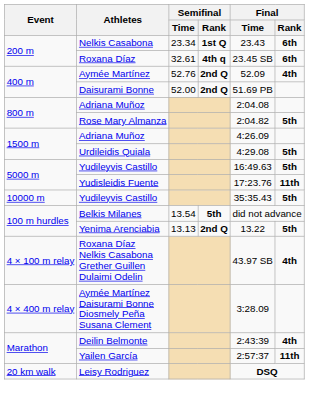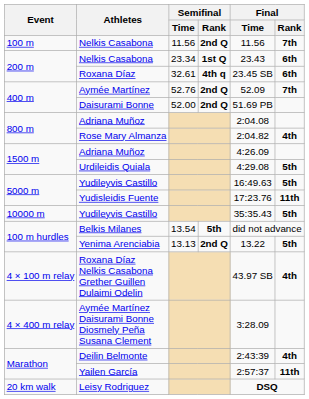 <table class="wikitable" style="font-size:90%">
 <tr>
 <th rowspan=2>Event</th>
 <th rowspan=2>Athletes</th>
 <th colspan=2>Semifinal</th>
 <th colspan=2>Final</th>
 </tr>
 <tr>
 <th>Time</th>
 <th>Rank</th>
 <th>Time</th>
 <th>Rank</th>
+</tr>
+<tr>
+<td><a href='#'>100 m</a></td>
+<td><a href='#'>Nelkis Casabona</a></td>
+<td align=center>11.56</td>
+<td align=center><strong>2nd Q</strong></td>
+<td align=center>11.56</td>
+<td align=center><strong>7th</strong></td>
 </tr>
 <tr>
 <td rowspan=2><a href='#'>200 m</a></td>
 <td><a href='#'>Nelkis Casabona</a></td>
 <td align=center>23.34</td>
 <td align=center><strong>1st Q</strong></td>
 <td align=center>23.43</td>
 <td align=center><strong>6th</strong></td>
 </tr>
 <tr>
 <td><a href='#'>Roxana Díaz</a></td>
 <td align=center>32.61</td>
 <td align=center><strong>4th q</strong></td>
 <td align=center>23.45 SB</td>
 <td align=center><strong>6th</strong></td>
 </tr>
 <tr>
 <td rowspan=2><a href='#'>400 m</a></td>
 <td><a href='#'>Aymée Martínez</a></td>
 <td align=center>52.76</td>
 <td align=center><strong>2nd Q</strong></td>
 <td align=center>52.09</td>
-<td align=center><strong>4th</strong></td>
+<td align=center><strong>7th</strong></td>
 </tr>
 <tr>
 <td><a href='#'>Daisurami Bonne</a></td>
 <td align=center>52.00</td>
 <td align=center><strong>2nd Q</strong></td>
 <td align=center>51.69 PB</td>
 <td align=center></td>
 </tr>
 <tr>
 <td rowspan=2><a href='#'>800 m</a></td>
 <td><a href='#'>Adriana Muñoz</a></td>
 <td align=center colspan=2 bgcolor=wheat></td>
 <td align=center>2:04.08</td>
 <td align=center></td>
 </tr>
 <tr>
 <td><a href='#'>Rose Mary Almanza</a></td>
 <td align=center colspan=2 bgcolor=wheat></td>
 <td align=center>2:04.82</td>
-<td align=center><strong>5th</strong></td>
+<td align=center><strong>4th</strong></td>
 </tr>
 <tr>
 <td rowspan=2><a href='#'>1500 m</a></td>
 <td><a href='#'>Adriana Muñoz</a></td>
 <td align=center colspan=2 bgcolor=wheat></td>
 <td align=center>4:26.09</td>
 <td align=center></td>
 </tr>
 <tr>
 <td><a href='#'>Urdileidis Quiala</a></td>
 <td align=center colspan=2 bgcolor=wheat></td>
 <td align=center>4:29.08</td>
 <td align=center><strong>5th</strong></td>
 </tr>
 <tr>
 <td rowspan=2><a href='#'>5000 m</a></td>
 <td><a href='#'>Yudileyvis Castillo</a></td>
 <td align=center colspan=2 bgcolor=wheat></td>
 <td align=center>16:49.63</td>
 <td align=center><strong>5th</strong></td>
 </tr>
 <tr>
 <td><a href='#'>Yudisleidis Fuente</a></td>
 <td align=center colspan=2 bgcolor=wheat></td>
 <td align=center>17:23.76</td>
 <td align=center><strong>11th</strong></td>
 </tr>
 <tr>
 <td><a href='#'>10000 m</a></td>
 <td><a href='#'>Yudileyvis Castillo</a></td>
 <td colspan=2 bgcolor=wheat></td>
 <td align=center>35:35.43</td>
 <td align=center><strong>5th</strong></td>
 </tr>
 <tr>
 <td rowspan=2><a href='#'>100 m hurdles</a></td>
 <td><a href='#'>Belkis Milanes</a></td>
 <td align=center>13.54</td>
 <td align=center><strong>5th</strong></td>
 <td align=center colspan=2>did not advance</td>
 </tr>
 <tr>
 <td><a href='#'>Yenima Arenciabia</a></td>
 <td align=center>13.13</td>
 <td align=center><strong>2nd Q</strong></td>
 <td align=center>13.22</td>
 <td align=center><strong>5th</strong></td>
 </tr>
 <tr>
 <td><a href='#'>4 × 100 m relay</a></td>
 <td><a href='#'>Roxana Díaz</a><br><a href='#'>Nelkis Casabona</a><br><a href='#'>Grether Guillen</a><br><a href='#'>Dulaimi Odelin</a></td>
 <td align=center bgcolor=wheat colspan=2></td>
 <td align=center>43.97 SB</td>
 <td align=center><strong>4th</strong></td>
 </tr>
 <tr>
 <td><a href='#'>4 × 400 m relay</a></td>
 <td><a href='#'>Aymée Martínez</a><br><a href='#'>Daisurami Bonne</a><br><a href='#'>Diosmely Peña</a><br><a href='#'>Susana Clement</a></td>
 <td align=center bgcolor=wheat colspan=2></td>
 <td align=center>3:28.09</td>
 <td align=center></td>
 </tr>
 <tr>
 <td rowspan=2><a href='#'>Marathon</a></td>
 <td><a href='#'>Deilin Belmonte</a></td>
 <td align=center colspan=2 bgcolor=wheat></td>
 <td align=center>2:43:39</td>
 <td align=center><strong>4th</strong></td>
 </tr>
 <tr>
 <td><a href='#'>Yailen García</a></td>
 <td align=center colspan=2 bgcolor=wheat></td>
 <td align=center>2:57:37</td>
 <td align=center><strong>11th</strong></td>
 </tr>
 <tr>
 <td><a href='#'>20 km walk</a></td>
 <td><a href='#'>Leisy Rodriguez</a></td>
 <td align=center colspan=2 bgcolor=wheat></td>
 <td align=center colspan=2><strong>DSQ</strong></td>
 </tr>
 </table>
